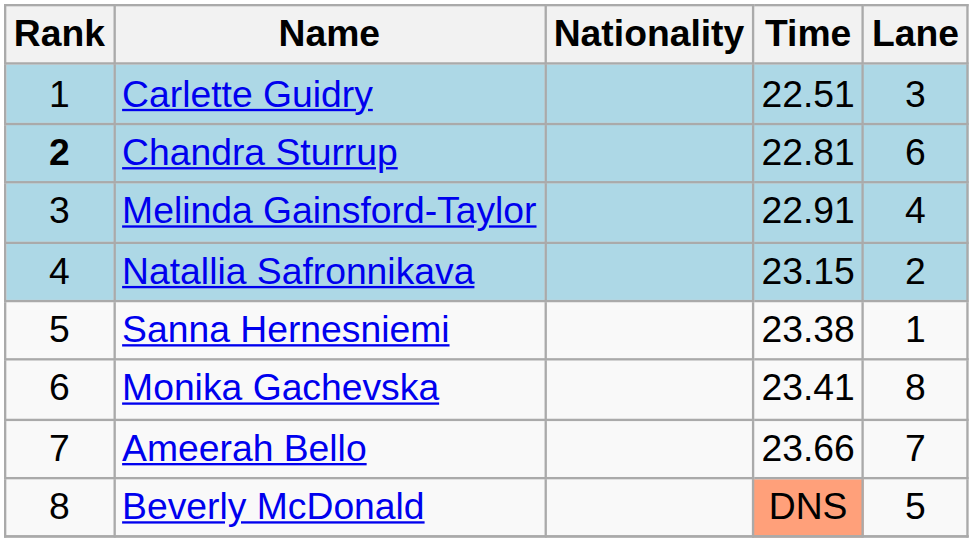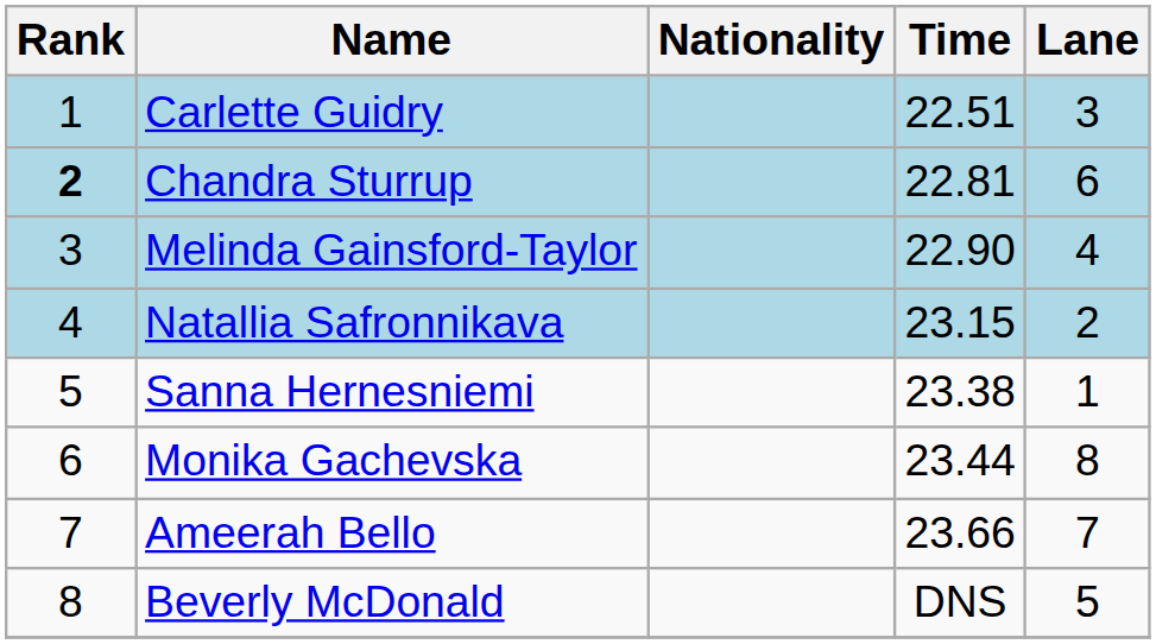 <table class="wikitable sortable" style="text-align:center">
 <tr>
 <th>Rank</th>
 <th>Name</th>
 <th>Nationality</th>
 <th>Time</th>
 <th>Lane</th>
 </tr>
 <tr bgcolor=lightblue>
 <td>1</td>
 <td align=left><a href='#'>Carlette Guidry</a></td>
 <td align=left></td>
 <td>22.51</td>
 <td>3</td>
 </tr>
 <tr bgcolor=lightblue>
 <td><strong>2</strong></td>
 <td align=left><a href='#'>Chandra Sturrup</a></td>
 <td align=left></td>
 <td>22.81</td>
 <td>6</td>
 </tr>
 <tr bgcolor=lightblue>
 <td>3</td>
 <td align=left><a href='#'>Melinda Gainsford-Taylor</a></td>
 <td align=left></td>
-<td>22.91</td>
+<td>22.90</td>
 <td>4</td>
 </tr>
 <tr bgcolor=lightblue>
 <td>4</td>
 <td align=left><a href='#'>Natallia Safronnikava</a></td>
 <td align=left></td>
 <td>23.15</td>
 <td>2</td>
 </tr>
 <tr>
 <td>5</td>
 <td align=left><a href='#'>Sanna Hernesniemi</a></td>
 <td align=left></td>
 <td>23.38</td>
 <td>1</td>
 </tr>
 <tr>
 <td>6</td>
 <td align=left><a href='#'>Monika Gachevska</a></td>
 <td align=left></td>
-<td>23.41</td>
+<td>23.44</td>
 <td>8</td>
 </tr>
 <tr>
 <td>7</td>
 <td align=left><a href='#'>Ameerah Bello</a></td>
 <td align=left></td>
 <td>23.66</td>
 <td>7</td>
 </tr>
 <tr>
 <td>8</td>
 <td align=left><a href='#'>Beverly McDonald</a></td>
 <td align=left></td>
-<td style="background: lightsalmon;">DNS</td>
+<td>DNS</td>
 <td>5</td>
 </tr>
 <tr>
 </tr>
 </table>
